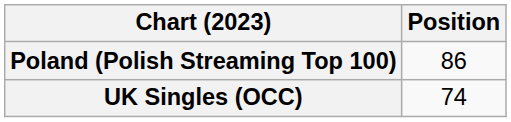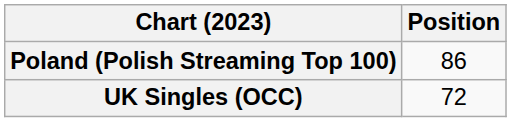 <table class="wikitable sortable plainrowheaders" style="text-align:center">
 <tr>
 <th scope="col">Chart (2023)</th>
 <th scope="col">Position</th>
 </tr>
 <tr>
 <th scope="row">Poland (Polish Streaming Top 100)</th>
 <td>86</td>
 </tr>
 <tr>
 <th scope="row">UK Singles (OCC)</th>
-<td>74</td>
+<td>72</td>
 </tr>
 </table>
